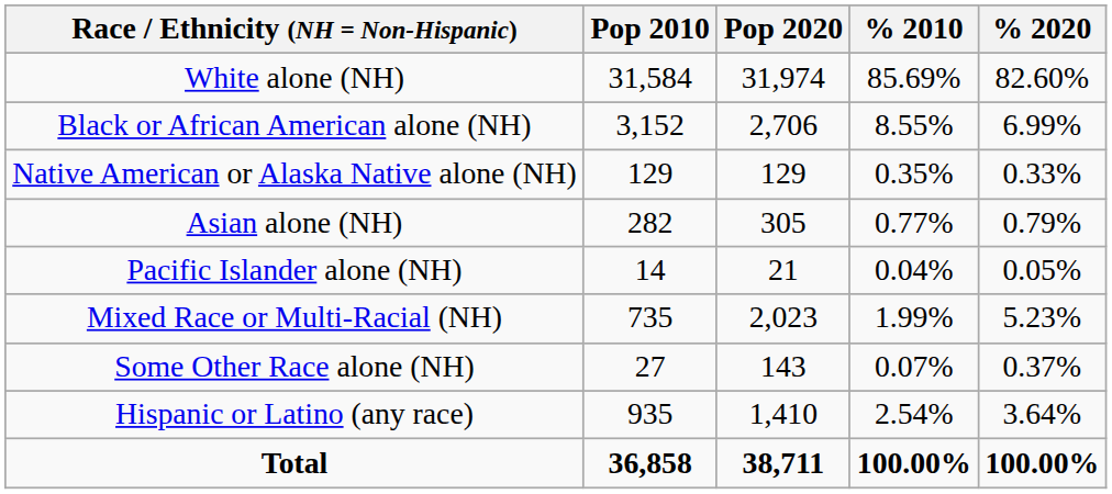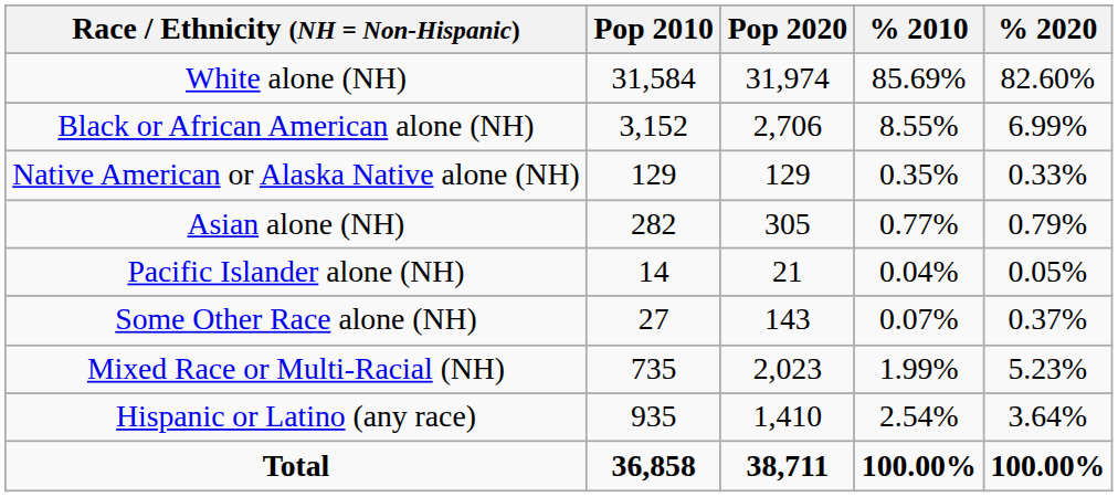 <table class="wikitable" style="text-align:center;">
 <tr>
 <th>Race / Ethnicity <small>(<em>NH = Non-Hispanic</em>)</small></th>
 <th>Pop 2010</th>
 <th>Pop 2020</th>
 <th>% 2010</th>
 <th>% 2020</th>
 </tr>
 <tr>
 <td><a href='#'>White</a> alone (NH)</td>
 <td>31,584</td>
 <td>31,974</td>
 <td>85.69%</td>
 <td>82.60%</td>
 </tr>
 <tr>
 <td><a href='#'>Black or African American</a> alone (NH)</td>
 <td>3,152</td>
 <td>2,706</td>
 <td>8.55%</td>
 <td>6.99%</td>
 </tr>
 <tr>
 <td><a href='#'>Native American</a> or <a href='#'>Alaska Native</a> alone (NH)</td>
 <td>129</td>
 <td>129</td>
 <td>0.35%</td>
 <td>0.33%</td>
 </tr>
 <tr>
 <td><a href='#'>Asian</a> alone (NH)</td>
 <td>282</td>
 <td>305</td>
 <td>0.77%</td>
 <td>0.79%</td>
 </tr>
 <tr>
 <td><a href='#'>Pacific Islander</a> alone (NH)</td>
 <td>14</td>
 <td>21</td>
 <td>0.04%</td>
 <td>0.05%</td>
 </tr>
 <tr>
+<td><a href='#'>Some Other Race</a> alone (NH)</td>
+<td>27</td>
+<td>143</td>
+<td>0.07%</td>
+<td>0.37%</td>
+</tr>
+<tr>
 <td><a href='#'>Mixed Race or Multi-Racial</a> (NH)</td>
 <td>735</td>
 <td>2,023</td>
 <td>1.99%</td>
 <td>5.23%</td>
-</tr>
-<tr>
-<td><a href='#'>Some Other Race</a> alone (NH)</td>
-<td>27</td>
-<td>143</td>
-<td>0.07%</td>
-<td>0.37%</td>
 </tr>
 <tr>
 <td><a href='#'>Hispanic or Latino</a> (any race)</td>
 <td>935</td>
 <td>1,410</td>
 <td>2.54%</td>
 <td>3.64%</td>
 </tr>
 <tr>
 <td><strong>Total</strong></td>
 <td><strong>36,858</strong></td>
 <td><strong>38,711</strong></td>
 <td><strong>100.00%</strong></td>
 <td><strong>100.00%</strong></td>
 </tr>
 </table>
